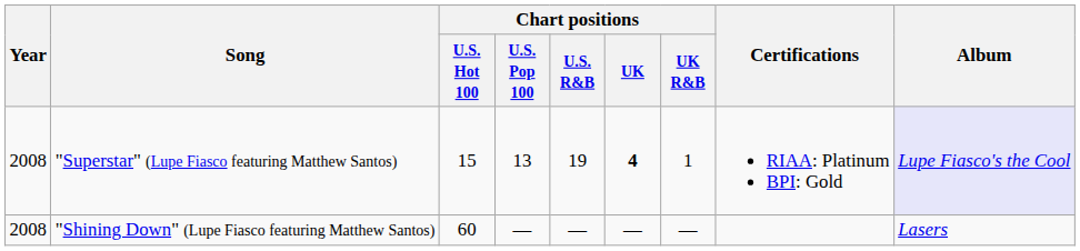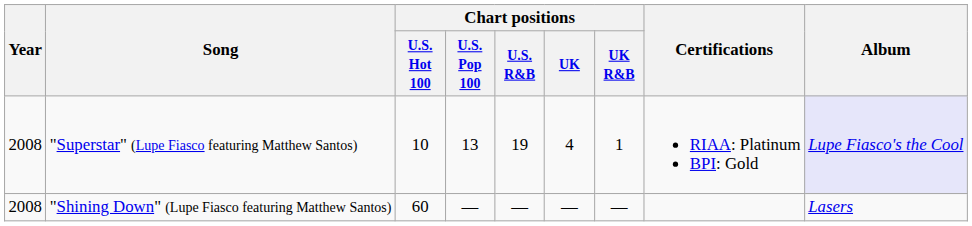 <table class="wikitable">
 <tr>
 <th rowspan="2">Year</th>
 <th rowspan="2">Song</th>
 <th colspan="5">Chart positions</th>
 <th rowspan="2">Certifications</th>
 <th rowspan="2">Album</th>
 </tr>
 <tr>
 <th width="40"><small><a href='#'>U.S. Hot 100</a></small></th>
 <th width="40"><small><a href='#'>U.S. Pop 100</a></small></th>
 <th width="40"><small><a href='#'>U.S. R&B</a></small></th>
 <th width="40"><small><a href='#'>UK</a></small></th>
 <th width="40"><small><a href='#'>UK R&B</a></small></th>
 </tr>
 <tr>
 <td>2008</td>
 <td>"<a href='#'>Superstar</a>" <small>(<a href='#'>Lupe Fiasco</a> featuring Matthew Santos)</small></td>
-<td align="center">15</td>
+<td align="center">10</td>
 <td align="center">13</td>
 <td align="center">19</td>
-<td align="center"><strong>4</strong></td>
+<td align="center">4</td>
 <td align="center">1</td>
 <td><br><ul><li><a href='#'>RIAA</a>: Platinum</li><li><a href='#'>BPI</a>: Gold</li></ul></td>
 <td style="background: lavender;"><em><a href='#'>Lupe Fiasco's the Cool</a></em></td>
 </tr>
 <tr>
 <td>2008</td>
 <td>"<a href='#'>Shining Down</a>" <small>(Lupe Fiasco featuring Matthew Santos)</small></td>
 <td align="center">60</td>
 <td align="center">—</td>
 <td align="center">—</td>
 <td align="center">—</td>
 <td align="center">—</td>
 <td></td>
 <td><em><a href='#'>Lasers</a></em></td>
 </tr>
 </table>
